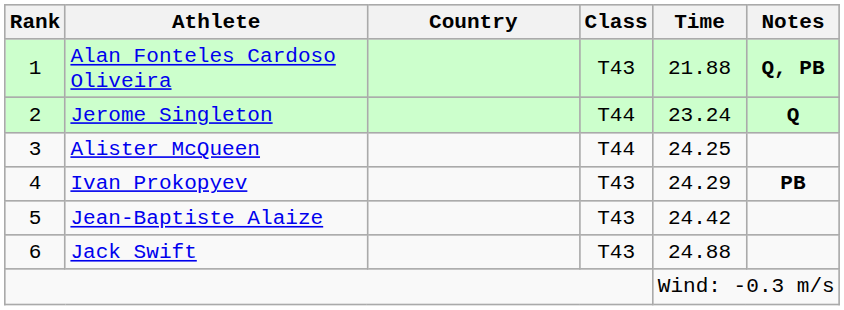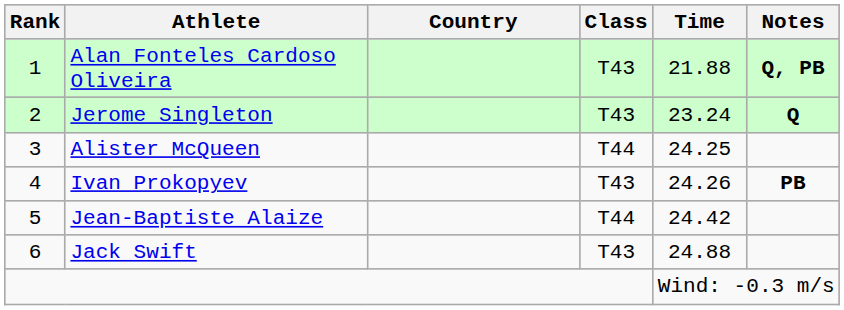 <table class="wikitable sortable" style="text-align:center">
 <tr>
 <th>Rank</th>
 <th style="width:180px">Athlete</th>
 <th style="width:125px">Country</th>
 <th>Class</th>
 <th>Time</th>
 <th>Notes</th>
 </tr>
 <tr style="background:#cfc;">
 <td>1</td>
 <td style="text-align:left;"><a href='#'>Alan Fonteles Cardoso Oliveira</a></td>
 <td style="text-align:left;"></td>
 <td>T43</td>
 <td>21.88</td>
 <td><strong>Q, PB</strong></td>
 </tr>
 <tr style="background:#cfc;">
 <td>2</td>
 <td style="text-align:left;"><a href='#'>Jerome Singleton</a></td>
 <td style="text-align:left;"></td>
-<td>T44</td>
+<td>T43</td>
 <td>23.24</td>
 <td><strong>Q</strong></td>
 </tr>
 <tr>
 <td>3</td>
 <td style="text-align:left;"><a href='#'>Alister McQueen</a></td>
 <td style="text-align:left;"></td>
 <td>T44</td>
 <td>24.25</td>
 <td></td>
 </tr>
 <tr>
 <td>4</td>
 <td style="text-align:left;"><a href='#'>Ivan Prokopyev</a></td>
 <td style="text-align:left;"></td>
 <td>T43</td>
-<td>24.29</td>
+<td>24.26</td>
 <td><strong>PB</strong></td>
 </tr>
 <tr>
 <td>5</td>
 <td style="text-align:left;"><a href='#'>Jean-Baptiste Alaize</a></td>
 <td style="text-align:left;"></td>
-<td>T43</td>
+<td>T44</td>
 <td>24.42</td>
 <td></td>
 </tr>
 <tr>
 <td>6</td>
 <td style="text-align:left;"><a href='#'>Jack Swift</a></td>
 <td style="text-align:left;"></td>
 <td>T43</td>
 <td>24.88</td>
 <td></td>
 </tr>
 <tr class="sortbottom">
 <td colspan="4"></td>
 <td colspan="2">Wind: -0.3 m/s</td>
 </tr>
 </table>
